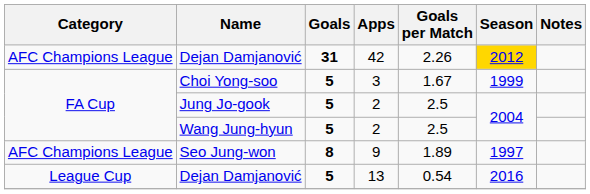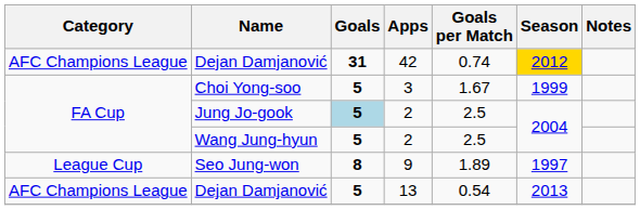 <table class="wikitable sortable" style="text-align:center">
 <tr>
 <th>Category</th>
 <th>Name</th>
 <th>Goals</th>
 <th>Apps</th>
 <th>Goals<br>per Match</th>
 <th>Season</th>
 <th>Notes</th>
 </tr>
 <tr>
 <td><a href='#'>AFC Champions League</a></td>
 <td align=left> <a href='#'>Dejan Damjanović</a></td>
 <td><strong>31</strong></td>
 <td>42</td>
-<td>2.26</td>
+<td>0.74</td>
 <td style="background: gold;"><a href='#'>2012</a></td>
 <td></td>
 </tr>
 <tr>
 <td rowspan="3"><a href='#'>FA Cup</a></td>
 <td align=left> <a href='#'>Choi Yong-soo</a></td>
 <td><strong>5</strong></td>
 <td>3</td>
 <td>1.67</td>
 <td><a href='#'>1999</a></td>
 <td></td>
 </tr>
 <tr>
 <td align=left> <a href='#'>Jung Jo-gook</a></td>
-<td><strong>5</strong></td>
+<td style="background: lightblue;"><strong>5</strong></td>
 <td>2</td>
 <td>2.5</td>
 <td rowspan="2"><a href='#'>2004</a></td>
 <td></td>
 </tr>
 <tr>
 <td align=left> <a href='#'>Wang Jung-hyun</a></td>
 <td><strong>5</strong></td>
 <td>2</td>
 <td>2.5</td>
 <td></td>
 </tr>
 <tr>
-<td><a href='#'>AFC Champions League</a></td>
+<td><a href='#'>League Cup</a></td>
 <td align=left> <a href='#'>Seo Jung-won</a></td>
 <td><strong>8</strong></td>
 <td>9</td>
 <td>1.89</td>
 <td><a href='#'>1997</a></td>
 <td></td>
 </tr>
 <tr>
-<td><a href='#'>League Cup</a></td>
+<td><a href='#'>AFC Champions League</a></td>
 <td align=left> <a href='#'>Dejan Damjanović</a></td>
 <td><strong>5</strong></td>
 <td>13</td>
 <td>0.54</td>
-<td><a href='#'>2016</a></td>
+<td><a href='#'>2013</a></td>
 <td></td>
 </tr>
 <tr>
 </tr>
 </table>
